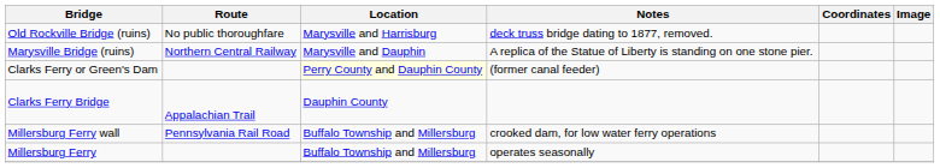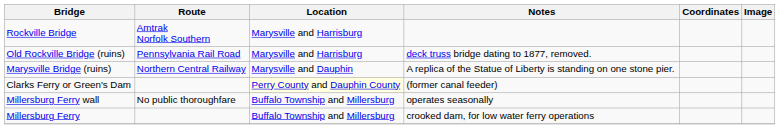 <table class="wikitable" style="width:100%">
 <tr>
 <th>Bridge</th>
 <th>Route</th>
 <th>Location</th>
 <th>Notes</th>
 <th>Coordinates</th>
 <th>Image</th>
 </tr>
 <tr>
+<td><a href='#'>Rockville Bridge</a></td>
+<td><a href='#'>Amtrak</a><br><a href='#'>Norfolk Southern</a></td>
+<td><a href='#'>Marysville</a> and <a href='#'>Harrisburg</a></td>
+<td></td>
+<td></td>
+<td></td>
+</tr>
+<tr>
 <td><a href='#'>Old Rockville Bridge</a> (ruins)</td>
-<td>No public thoroughfare</td>
+<td><a href='#'>Pennsylvania Rail Road</a></td>
 <td><a href='#'>Marysville</a> and <a href='#'>Harrisburg</a></td>
 <td><a href='#'>deck truss</a> bridge dating to 1877, removed.</td>
 <td></td>
 <td></td>
 </tr>
 <tr>
 <td><a href='#'>Marysville Bridge</a> (ruins)</td>
 <td><a href='#'>Northern Central Railway</a></td>
 <td><a href='#'>Marysville</a> and <a href='#'>Dauphin</a></td>
 <td>A replica of the Statue of Liberty is standing on one stone pier.</td>
 <td></td>
 <td></td>
 </tr>
 <tr>
 <td>Clarks Ferry or Green's Dam</td>
 <td></td>
 <td style="background: lightyellow;"><a href='#'>Perry County</a> and <a href='#'>Dauphin County</a></td>
 <td>(former canal feeder)</td>
 <td></td>
 <td></td>
 </tr>
 <tr>
-<td><a href='#'>Clarks Ferry Bridge</a></td>
-<td><br><br><a href='#'>Appalachian Trail</a></td>
-<td><a href='#'>Dauphin County</a></td>
-<td></td>
-<td></td>
-<td></td>
-</tr>
-<tr>
 <td><a href='#'>Millersburg Ferry</a> wall</td>
-<td><a href='#'>Pennsylvania Rail Road</a></td>
+<td>No public thoroughfare</td>
 <td><a href='#'>Buffalo Township</a> and <a href='#'>Millersburg</a></td>
-<td>crooked dam, for low water ferry operations</td>
+<td>operates seasonally</td>
 <td></td>
 <td></td>
 </tr>
 <tr>
 <td><a href='#'>Millersburg Ferry</a></td>
 <td></td>
 <td><a href='#'>Buffalo Township</a> and <a href='#'>Millersburg</a></td>
-<td>operates seasonally</td>
+<td>crooked dam, for low water ferry operations</td>
 <td></td>
 <td></td>
 </tr>
 <tr>
 </tr>
 </table>
